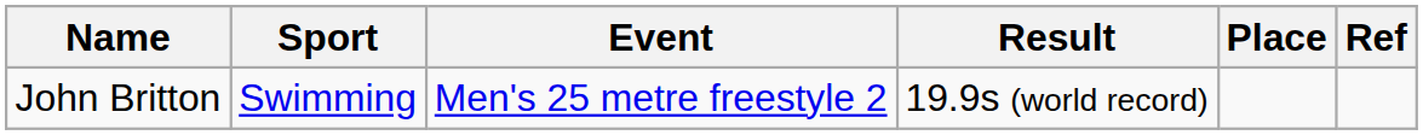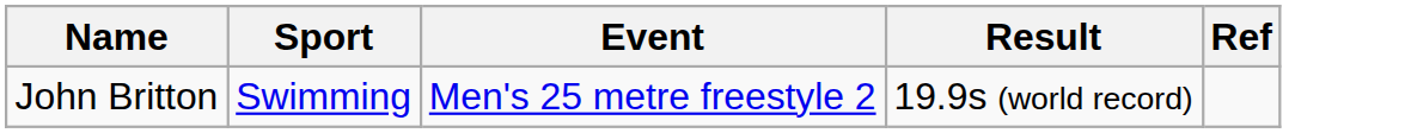 <table class="wikitable sortable" style="font-size:90%">
 <tr>
 <th>Name</th>
 <th>Sport</th>
 <th>Event</th>
 <th>Result</th>
-<th>Place</th>
 <th>Ref</th>
 </tr>
 <tr>
 <td>John Britton</td>
 <td><a href='#'>Swimming</a></td>
 <td><a href='#'>Men's 25 metre freestyle 2</a></td>
 <td>19.9s <small>(world record)</small></td>
 <td></td>
-<td></td>
 </tr>
 </table>
